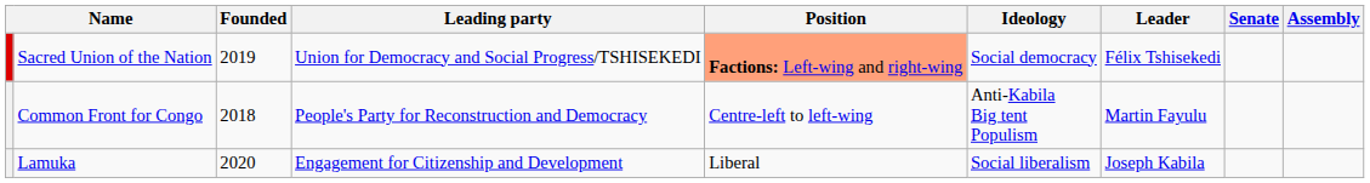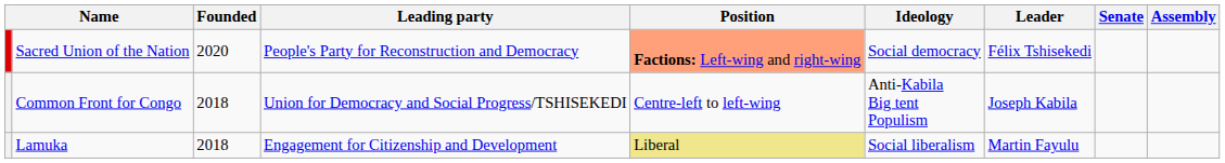 <table class="wikitable">
 <tr>
 <th colspan=2>Name</th>
 <th>Founded</th>
 <th>Leading party</th>
 <th>Position</th>
 <th>Ideology</th>
 <th>Leader</th>
 <th><a href='#'>Senate</a></th>
 <th><a href='#'>Assembly</a></th>
 </tr>
 <tr>
 <th style=background:#DD0000></th>
 <td><a href='#'>Sacred Union of the Nation</a></td>
-<td>2019</td>
-<td><a href='#'>Union for Democracy and Social Progress</a>/TSHISEKEDI</td>
+<td>2020</td>
+<td><a href='#'>People's Party for Reconstruction and Democracy</a></td>
 <td style="background: lightsalmon;"><br><strong>Factions:</strong> <a href='#'>Left-wing</a> and <a href='#'>right-wing</a></td>
 <td><a href='#'>Social democracy</a></td>
 <td><a href='#'>Félix Tshisekedi</a></td>
 <td></td>
 <td></td>
 </tr>
 <tr>
 <th style=background:></th>
 <td><a href='#'>Common Front for Congo</a></td>
 <td>2018</td>
-<td><a href='#'>People's Party for Reconstruction and Democracy</a></td>
+<td><a href='#'>Union for Democracy and Social Progress</a>/TSHISEKEDI</td>
 <td><a href='#'>Centre-left</a> to <a href='#'>left-wing</a></td>
 <td>Anti-<a href='#'>Kabila</a><br><a href='#'>Big tent</a><br><a href='#'>Populism</a></td>
-<td><a href='#'>Martin Fayulu</a></td>
+<td><a href='#'>Joseph Kabila</a></td>
 <td></td>
 <td></td>
 </tr>
 <tr>
 <th></th>
 <td><a href='#'>Lamuka</a></td>
-<td>2020</td>
+<td>2018</td>
 <td><a href='#'>Engagement for Citizenship and Development</a></td>
-<td>Liberal</td>
+<td style="background: khaki;">Liberal</td>
 <td><a href='#'>Social liberalism</a></td>
-<td><a href='#'>Joseph Kabila</a></td>
+<td><a href='#'>Martin Fayulu</a></td>
 <td></td>
 <td></td>
 </tr>
 </table>
